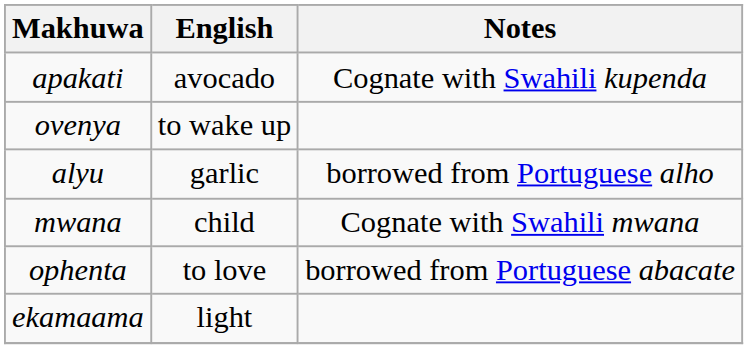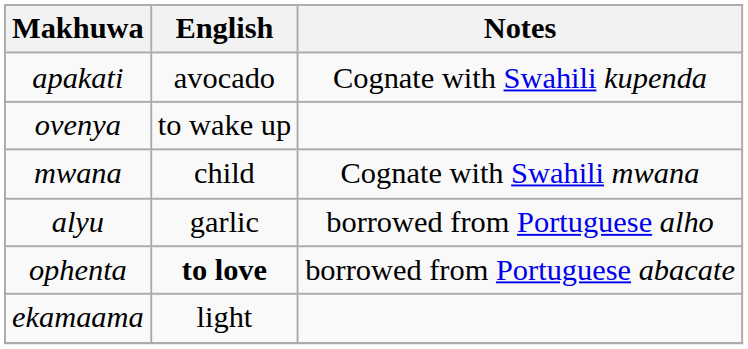 <table class="wikitable" style="text-align:center;">
 <tr>
 <th>Makhuwa</th>
 <th>English</th>
 <th>Notes</th>
 </tr>
 <tr>
 <td><em>apakati</em></td>
 <td>avocado</td>
 <td>Cognate with <a href='#'>Swahili</a> <em>kupenda</em></td>
 </tr>
 <tr>
 <td><em>ovenya</em></td>
 <td>to wake up</td>
 </tr>
 <tr>
+<td><em>mwana</em></td>
+<td>child</td>
+<td>Cognate with <a href='#'>Swahili</a> <em>mwana</em></td>
+</tr>
+<tr>
 <td><em>alyu</em></td>
 <td>garlic</td>
 <td>borrowed from <a href='#'>Portuguese</a> <em>alho</em></td>
 </tr>
 <tr>
-<td><em>mwana</em></td>
-<td>child</td>
-<td>Cognate with <a href='#'>Swahili</a> <em>mwana</em></td>
-</tr>
-<tr>
 <td><em>ophenta</em></td>
-<td>to love</td>
+<td><strong>to love</strong></td>
 <td>borrowed from <a href='#'>Portuguese</a> <em>abacate</em></td>
 </tr>
 <tr>
 <td><em>ekamaama</em></td>
 <td>light</td>
 <td></td>
 </tr>
 <tr>
 </tr>
 </table>
